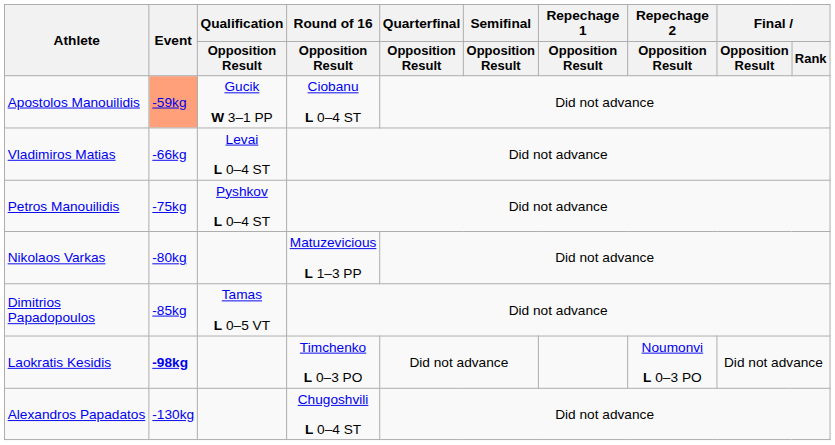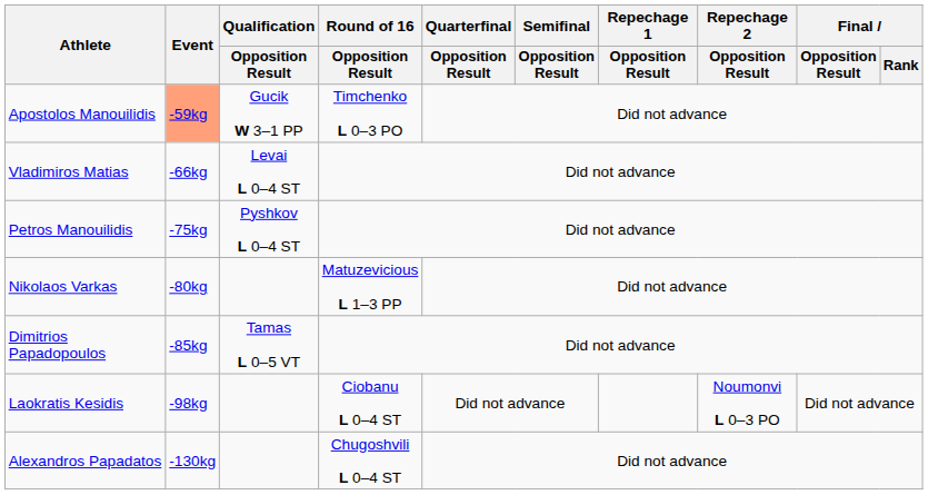 <table class="wikitable" style="font-size:90%">
 <tr>
 <th rowspan=2>Athlete</th>
 <th rowspan=2>Event</th>
 <th>Qualification</th>
 <th>Round of 16</th>
 <th>Quarterfinal</th>
 <th>Semifinal</th>
 <th>Repechage 1</th>
 <th>Repechage 2</th>
 <th colspan=2>Final / </th>
 </tr>
 <tr style="font-size: 95%">
 <th>Opposition<br>Result</th>
 <th>Opposition<br>Result</th>
 <th>Opposition<br>Result</th>
 <th>Opposition<br>Result</th>
 <th>Opposition<br>Result</th>
 <th>Opposition<br>Result</th>
 <th>Opposition<br>Result</th>
 <th>Rank</th>
 </tr>
 <tr align=center>
 <td align=left><a href='#'>Apostolos Manouilidis</a></td>
 <td align=left style="background: lightsalmon;"><a href='#'>-59kg</a></td>
 <td><a href='#'>Gucik</a><br><br><strong>W</strong> 3–1 PP</td>
-<td><a href='#'>Ciobanu</a><br><br><strong>L</strong> 0–4 ST</td>
+<td><a href='#'>Timchenko</a><br><br><strong>L</strong> 0–3 PO</td>
 <td colspan=6>Did not advance</td>
 </tr>
 <tr align=center>
 <td align=left><a href='#'>Vladimiros Matias</a></td>
 <td align=left><a href='#'>-66kg</a></td>
 <td><a href='#'>Levai</a><br><br><strong>L</strong> 0–4 ST</td>
 <td colspan=7>Did not advance</td>
 </tr>
 <tr align=center>
 <td align=left><a href='#'>Petros Manouilidis</a></td>
 <td align=left><a href='#'>-75kg</a></td>
 <td><a href='#'>Pyshkov</a><br><br><strong>L</strong> 0–4 ST</td>
 <td colspan=7>Did not advance</td>
 </tr>
 <tr align=center>
 <td align=left><a href='#'>Nikolaos Varkas</a></td>
 <td align=left><a href='#'>-80kg</a></td>
 <td></td>
 <td><a href='#'>Matuzevicious</a><br><br><strong>L</strong> 1–3 PP</td>
 <td colspan=6>Did not advance</td>
 </tr>
 <tr align=center>
 <td align=left><a href='#'>Dimitrios Papadopoulos</a></td>
 <td align=left><a href='#'>-85kg</a></td>
 <td><a href='#'>Tamas</a><br><br><strong>L</strong> 0–5 VT</td>
 <td colspan=7>Did not advance</td>
 </tr>
 <tr align=center>
 <td align=left><a href='#'>Laokratis Kesidis</a></td>
-<td align=left><strong><a href='#'>-98kg</a></strong></td>
+<td align=left><a href='#'>-98kg</a></td>
 <td></td>
-<td><a href='#'>Timchenko</a><br><br><strong>L</strong> 0–3 PO</td>
+<td><a href='#'>Ciobanu</a><br><br><strong>L</strong> 0–4 ST</td>
 <td colspan=2>Did not advance</td>
 <td></td>
 <td><a href='#'>Noumonvi</a><br><br><strong>L</strong> 0–3 PO</td>
 <td colspan=2>Did not advance</td>
 </tr>
 <tr align=center>
 <td align=left><a href='#'>Alexandros Papadatos</a></td>
 <td align=left><a href='#'>-130kg</a></td>
 <td></td>
 <td><a href='#'>Chugoshvili</a><br><br><strong>L</strong> 0–4 ST</td>
 <td colspan=6>Did not advance</td>
 </tr>
 </table>
